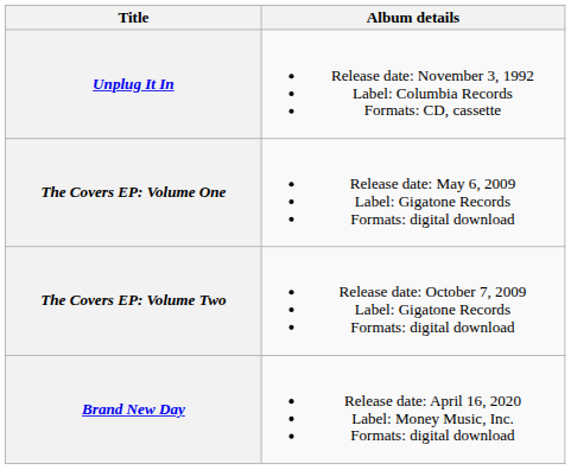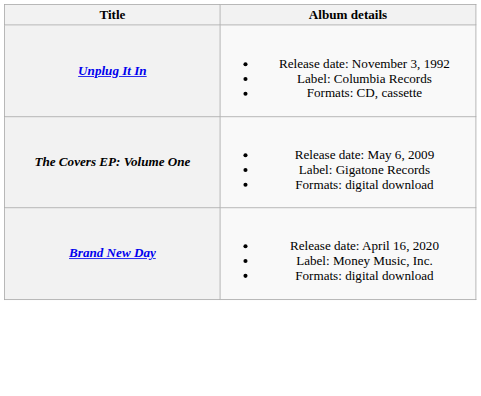 <table class="wikitable plainrowheaders" style="text-align:center;">
 <tr>
 <th style="width:16em;">Title</th>
 <th style="width:19em;">Album details</th>
 </tr>
 <tr>
 <th scope="row"><em><a href='#'>Unplug It In</a></em></th>
 <td><br><ul><li>Release date: November 3, 1992</li><li>Label: Columbia Records</li><li>Formats: CD, cassette</li></ul></td>
 </tr>
 <tr>
 <th scope="row"><em>The Covers EP: Volume One</em></th>
 <td><br><ul><li>Release date: May 6, 2009</li><li>Label: Gigatone Records</li><li>Formats: digital download</li></ul></td>
 </tr>
 <tr>
-<th scope="row"><em>The Covers EP: Volume Two</em></th>
-<td><br><ul><li>Release date: October 7, 2009</li><li>Label: Gigatone Records</li><li>Formats: digital download</li></ul></td>
-</tr>
-<tr>
 <th scope="row"><em><a href='#'>Brand New Day</a></em></th>
 <td><br><ul><li>Release date: April 16, 2020</li><li>Label: Money Music, Inc.</li><li>Formats: digital download</li></ul></td>
 </tr>
 </table>
